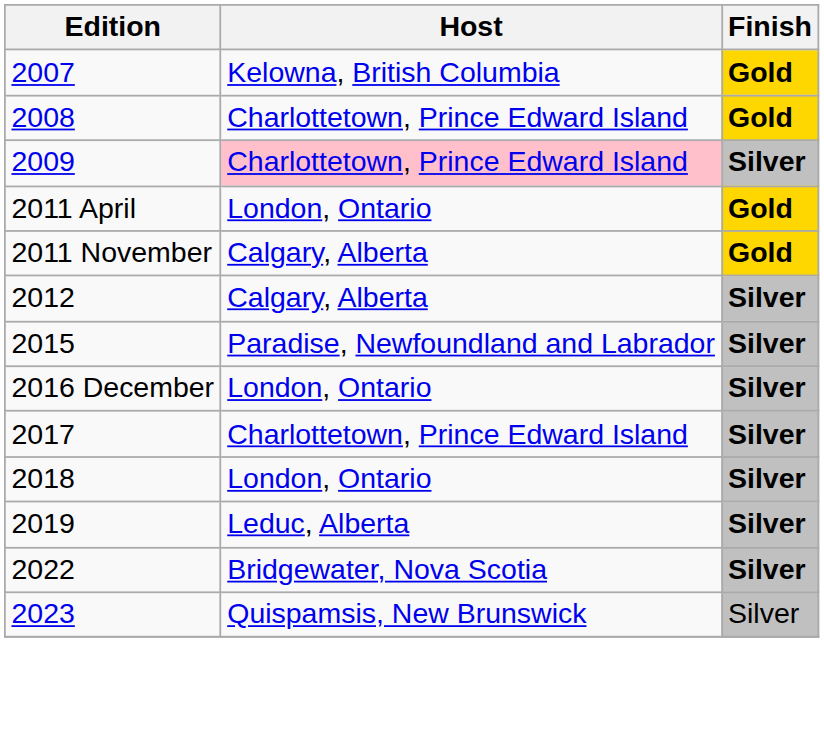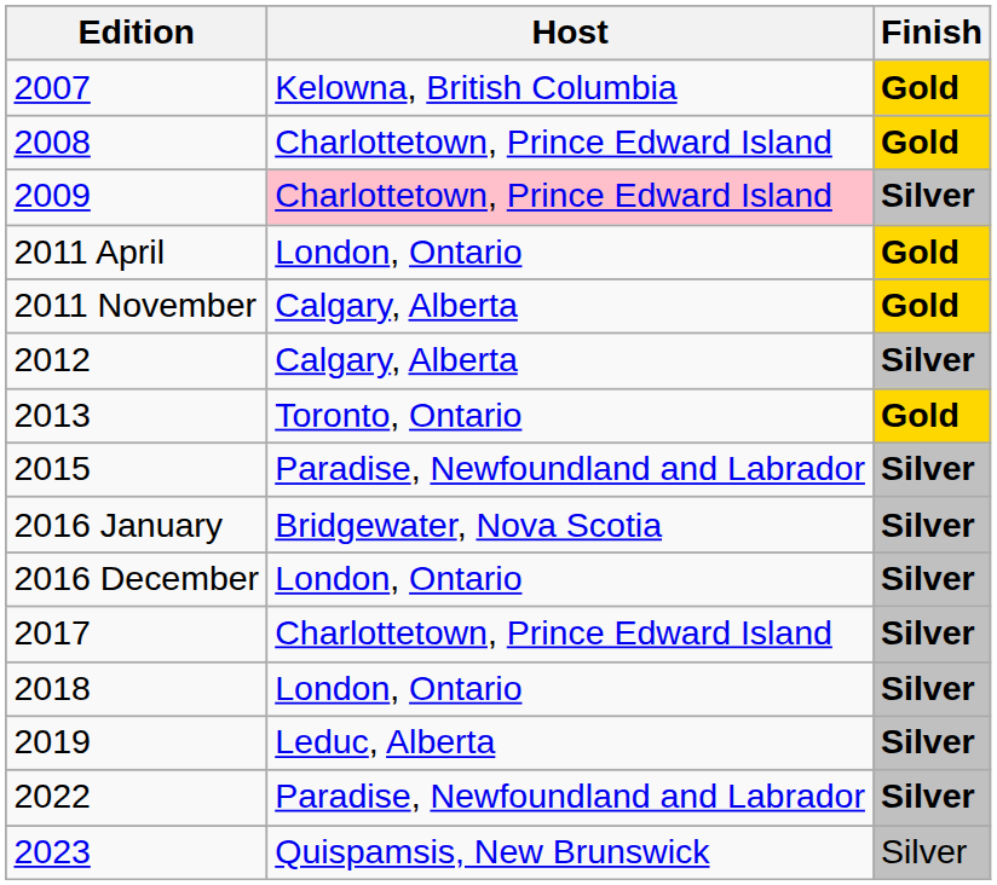 <table class="wikitable sortable">
 <tr>
 <th>Edition</th>
 <th>Host</th>
 <th>Finish</th>
 </tr>
 <tr>
 <td><a href='#'>2007</a></td>
 <td> <a href='#'>Kelowna</a>, <a href='#'>British Columbia</a></td>
 <td bgcolor=Gold><strong>Gold</strong></td>
 </tr>
 <tr>
 <td><a href='#'>2008</a></td>
 <td> <a href='#'>Charlottetown</a>, <a href='#'>Prince Edward Island</a></td>
 <td bgcolor=Gold><strong>Gold</strong></td>
 </tr>
 <tr>
 <td><a href='#'>2009</a></td>
 <td style="background: pink;"> <a href='#'>Charlottetown</a>, <a href='#'>Prince Edward Island</a></td>
 <td bgcolor=Silver><strong>Silver</strong></td>
 </tr>
 <tr>
 <td>2011 April</td>
 <td> <a href='#'>London</a>, <a href='#'>Ontario</a></td>
 <td bgcolor=Gold><strong>Gold</strong></td>
 </tr>
 <tr>
 <td>2011 November</td>
 <td> <a href='#'>Calgary</a>, <a href='#'>Alberta</a></td>
 <td bgcolor=Gold><strong>Gold</strong></td>
 </tr>
 <tr>
 <td>2012</td>
 <td> <a href='#'>Calgary</a>, <a href='#'>Alberta</a></td>
 <td bgcolor=Silver><strong>Silver</strong></td>
 </tr>
 <tr>
+<td>2013</td>
+<td> <a href='#'>Toronto</a>, <a href='#'>Ontario</a></td>
+<td bgcolor=Gold><strong>Gold</strong></td>
+</tr>
+<tr>
 <td>2015</td>
 <td> <a href='#'>Paradise</a>, <a href='#'>Newfoundland and Labrador</a></td>
+<td bgcolor=Silver><strong>Silver</strong></td>
+</tr>
+<tr>
+<td>2016 January</td>
+<td> <a href='#'>Bridgewater</a>, <a href='#'>Nova Scotia</a></td>
 <td bgcolor=Silver><strong>Silver</strong></td>
 </tr>
 <tr>
 <td>2016 December</td>
 <td> <a href='#'>London</a>, <a href='#'>Ontario</a></td>
 <td bgcolor=Silver><strong>Silver</strong></td>
 </tr>
 <tr>
 <td>2017</td>
 <td> <a href='#'>Charlottetown</a>, <a href='#'>Prince Edward Island</a></td>
 <td bgcolor=Silver><strong>Silver</strong></td>
 </tr>
 <tr>
 <td>2018</td>
 <td> <a href='#'>London</a>, <a href='#'>Ontario</a></td>
 <td bgcolor=Silver><strong>Silver</strong></td>
 </tr>
 <tr>
 <td>2019</td>
 <td> <a href='#'>Leduc</a>, <a href='#'>Alberta</a></td>
 <td bgcolor=Silver><strong>Silver</strong></td>
 </tr>
 <tr>
 <td>2022</td>
-<td> <a href='#'>Bridgewater, Nova Scotia</a></td>
+<td> <a href='#'>Paradise</a>, <a href='#'>Newfoundland and Labrador</a></td>
 <td bgcolor=Silver><strong>Silver<em></td>
 </tr>
 <tr>
 <td><a href='#'>2023</a></td>
 <td> <a href='#'>Quispamsis, New Brunswick</a></td>
 <td bgcolor=Silver></strong>Silver<strong></td>
 </tr>
 <tr>
 </tr>
 </table>
